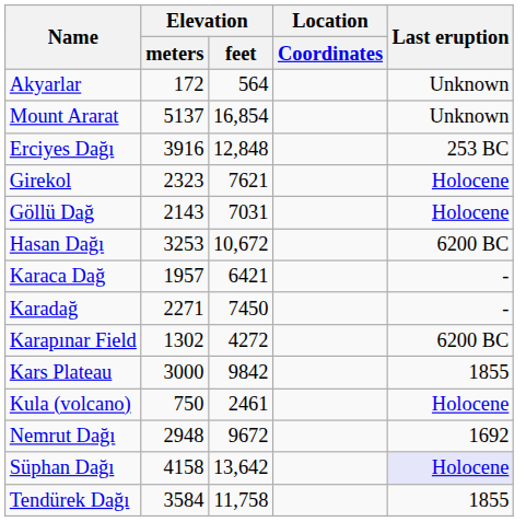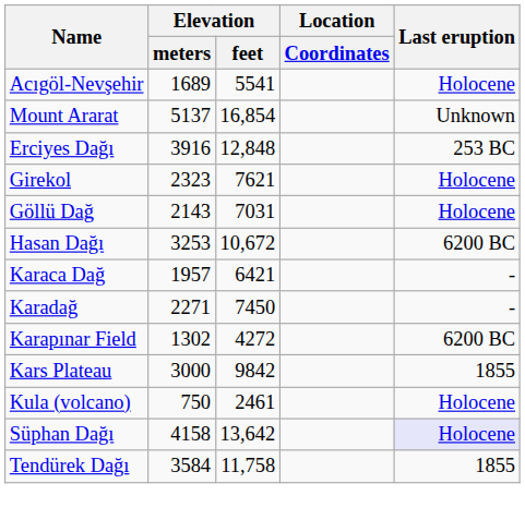 <table class="wikitable sortable">
 <tr>
 <th rowspan="2">Name</th>
 <th colspan ="2">Elevation</th>
 <th>Location</th>
 <th rowspan="2">Last eruption</th>
 </tr>
 <tr>
 <th>meters</th>
 <th>feet</th>
 <th><a href='#'>Coordinates</a></th>
 </tr>
 <tr align="right">
-<td align="left"><a href='#'>Akyarlar</a></td>
-<td>172</td>
-<td>564</td>
+<td align="left"><a href='#'>Acıgöl-Nevşehir</a></td>
+<td>1689</td>
+<td>5541</td>
 <td></td>
-<td>Unknown</td>
+<td><a href='#'>Holocene</a></td>
 </tr>
 <tr align="right">
 <td align="left"><a href='#'>Mount Ararat</a></td>
 <td>5137</td>
 <td>16,854</td>
 <td></td>
 <td>Unknown</td>
 </tr>
 <tr align="right">
 <td align="left"><a href='#'>Erciyes Dağı</a></td>
 <td>3916</td>
 <td>12,848</td>
 <td></td>
 <td>253 BC</td>
 </tr>
 <tr align="right">
 <td align="left"><a href='#'>Girekol</a></td>
 <td>2323</td>
 <td>7621</td>
 <td></td>
 <td><a href='#'>Holocene</a></td>
 </tr>
 <tr align="right">
 <td align="left"><a href='#'>Göllü Dağ</a></td>
 <td>2143</td>
 <td>7031</td>
 <td></td>
 <td><a href='#'>Holocene</a></td>
 </tr>
 <tr align="right">
 <td align="left"><a href='#'>Hasan Dağı</a></td>
 <td>3253</td>
 <td>10,672</td>
 <td></td>
 <td>6200 BC</td>
 </tr>
 <tr align="right">
 <td align="left"><a href='#'>Karaca Dağ</a></td>
 <td>1957</td>
 <td>6421</td>
 <td></td>
 <td>-</td>
 </tr>
 <tr align="right">
 <td align="left"><a href='#'>Karadağ</a></td>
 <td>2271</td>
 <td>7450</td>
 <td></td>
 <td>-</td>
 </tr>
 <tr align="right">
 <td align="left"><a href='#'>Karapınar Field</a></td>
 <td>1302</td>
 <td>4272</td>
 <td></td>
 <td>6200 BC</td>
 </tr>
 <tr align="right">
 <td align="left"><a href='#'>Kars Plateau</a></td>
 <td>3000</td>
 <td>9842</td>
 <td></td>
 <td>1855</td>
 </tr>
 <tr align="right">
 <td align="left"><a href='#'>Kula (volcano)</a></td>
 <td>750</td>
 <td>2461</td>
 <td></td>
 <td><a href='#'>Holocene</a></td>
 </tr>
 <tr align="right">
-<td align="left"><a href='#'>Nemrut Dağı</a></td>
-<td>2948</td>
-<td>9672</td>
-<td></td>
-<td>1692</td>
-</tr>
-<tr align="right">
 <td align="left"><a href='#'>Süphan Dağı</a></td>
 <td>4158</td>
 <td>13,642</td>
 <td></td>
 <td style="background: lavender;"><a href='#'>Holocene</a></td>
 </tr>
 <tr align="right">
 <td align="left"><a href='#'>Tendürek Dağı</a></td>
 <td>3584</td>
 <td>11,758</td>
 <td></td>
 <td>1855</td>
 </tr>
 </table>
